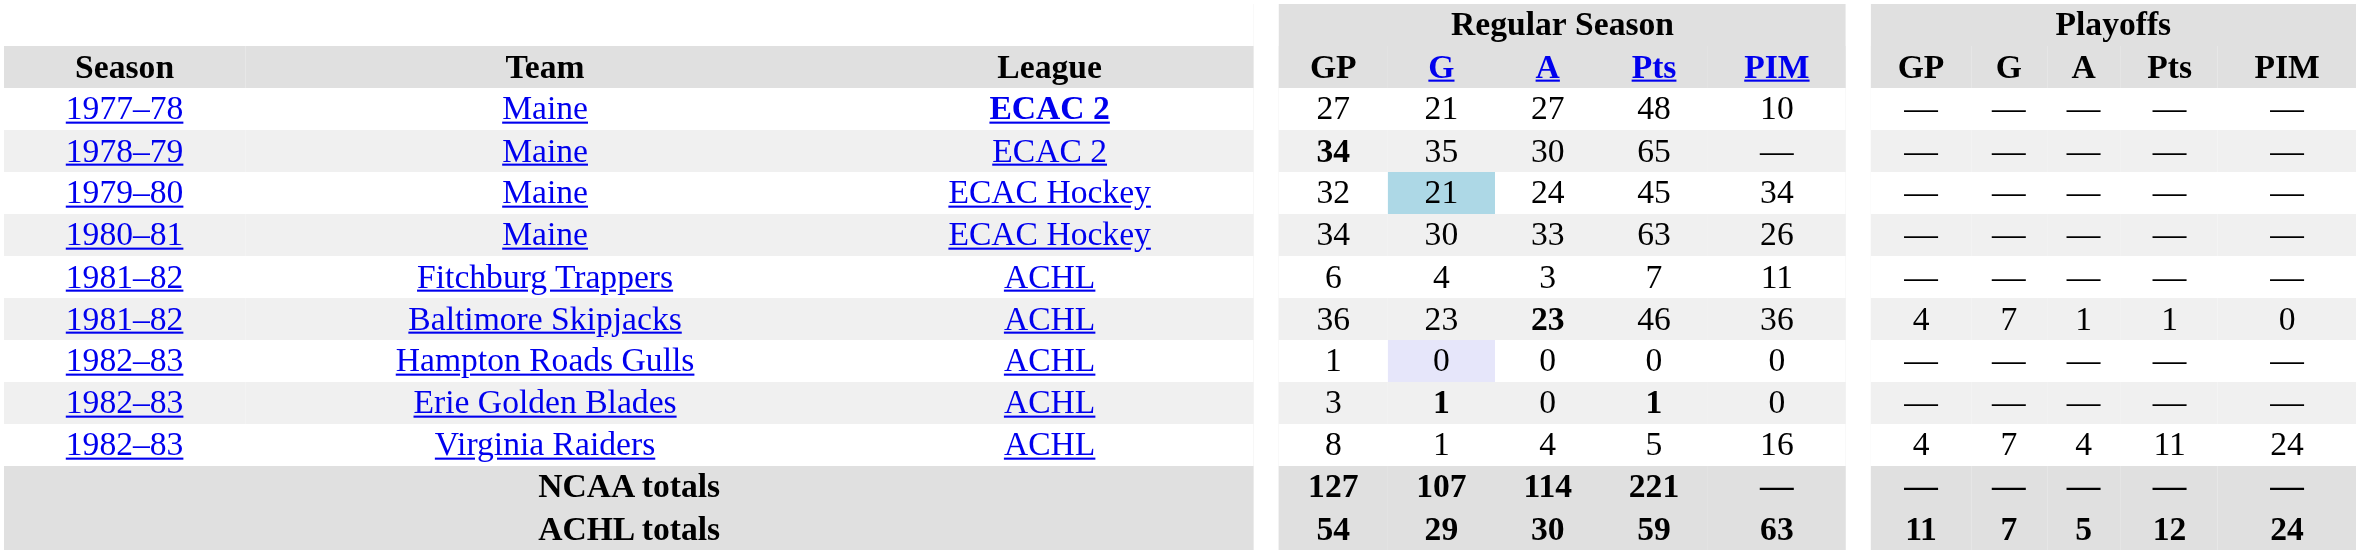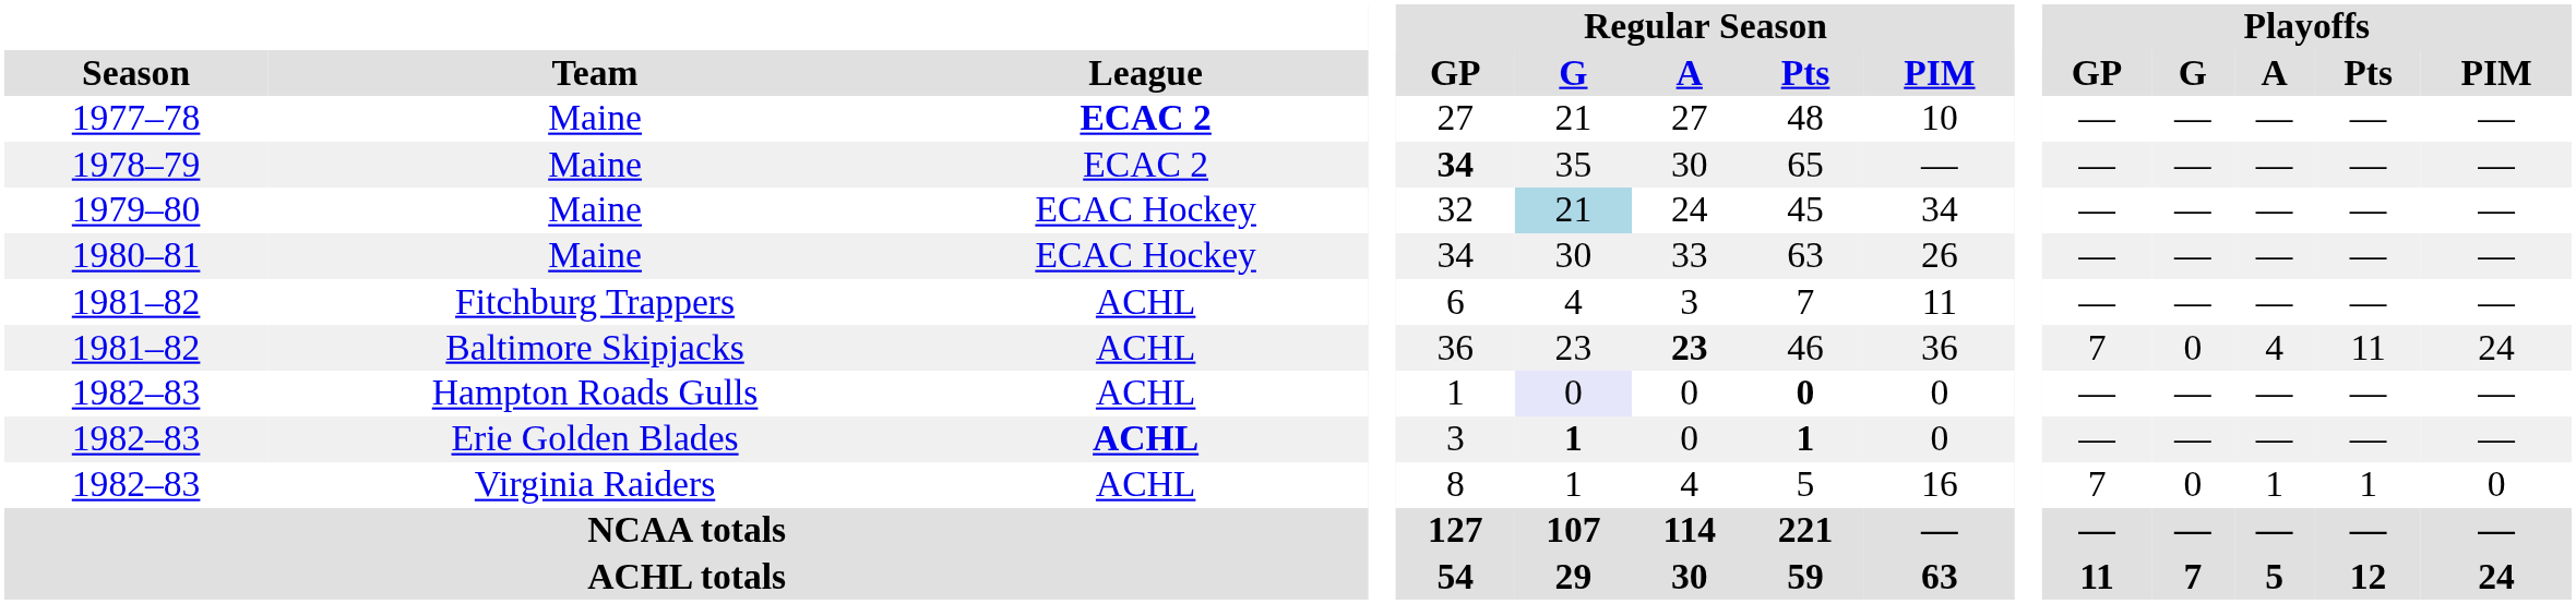 <table border="0" cellpadding="1" cellspacing="0" style="text-align:center; width:70em">
 <tr bgcolor="#e0e0e0">
 <th colspan="3"  bgcolor="#ffffff"> </th>
 <th rowspan="99" bgcolor="#ffffff"> </th>
 <th colspan="5">Regular Season</th>
 <th rowspan="99" bgcolor="#ffffff"> </th>
 <th colspan="5">Playoffs</th>
 </tr>
 <tr bgcolor="#e0e0e0">
 <th>Season</th>
 <th>Team</th>
 <th>League</th>
 <th>GP</th>
 <th><a href='#'>G</a></th>
 <th><a href='#'>A</a></th>
 <th><a href='#'>Pts</a></th>
 <th><a href='#'>PIM</a></th>
 <th>GP</th>
 <th>G</th>
 <th>A</th>
 <th>Pts</th>
 <th>PIM</th>
 </tr>
 <tr>
 <td><a href='#'>1977–78</a></td>
 <td><a href='#'>Maine</a></td>
 <td><strong><a href='#'>ECAC 2</a></strong></td>
 <td>27</td>
 <td>21</td>
 <td>27</td>
 <td>48</td>
 <td>10</td>
 <td>—</td>
 <td>—</td>
 <td>—</td>
 <td>—</td>
 <td>—</td>
 </tr>
 <tr bgcolor="f0f0f0">
 <td><a href='#'>1978–79</a></td>
 <td><a href='#'>Maine</a></td>
 <td><a href='#'>ECAC 2</a></td>
 <td><strong>34</strong></td>
 <td>35</td>
 <td>30</td>
 <td>65</td>
 <td>—</td>
 <td>—</td>
 <td>—</td>
 <td>—</td>
 <td>—</td>
 <td>—</td>
 </tr>
 <tr>
 <td><a href='#'>1979–80</a></td>
 <td><a href='#'>Maine</a></td>
 <td><a href='#'>ECAC Hockey</a></td>
 <td>32</td>
 <td style="background: lightblue;">21</td>
 <td>24</td>
 <td>45</td>
 <td>34</td>
 <td>—</td>
 <td>—</td>
 <td>—</td>
 <td>—</td>
 <td>—</td>
 </tr>
 <tr bgcolor="f0f0f0">
 <td><a href='#'>1980–81</a></td>
 <td><a href='#'>Maine</a></td>
 <td><a href='#'>ECAC Hockey</a></td>
 <td>34</td>
 <td>30</td>
 <td>33</td>
 <td>63</td>
 <td>26</td>
 <td>—</td>
 <td>—</td>
 <td>—</td>
 <td>—</td>
 <td>—</td>
 </tr>
 <tr>
 <td><a href='#'>1981–82</a></td>
 <td><a href='#'>Fitchburg Trappers</a></td>
 <td><a href='#'>ACHL</a></td>
 <td>6</td>
 <td>4</td>
 <td>3</td>
 <td>7</td>
 <td>11</td>
 <td>—</td>
 <td>—</td>
 <td>—</td>
 <td>—</td>
 <td>—</td>
 </tr>
 <tr bgcolor="f0f0f0">
 <td><a href='#'>1981–82</a></td>
 <td><a href='#'>Baltimore Skipjacks</a></td>
 <td><a href='#'>ACHL</a></td>
 <td>36</td>
 <td>23</td>
 <td><strong>23</strong></td>
 <td>46</td>
 <td>36</td>
+<td>7</td>
+<td>0</td>
 <td>4</td>
-<td>7</td>
-<td>1</td>
-<td>1</td>
-<td>0</td>
+<td>11</td>
+<td>24</td>
 </tr>
 <tr>
 <td><a href='#'>1982–83</a></td>
 <td><a href='#'>Hampton Roads Gulls</a></td>
 <td><a href='#'>ACHL</a></td>
 <td>1</td>
 <td style="background: lavender;">0</td>
 <td>0</td>
-<td>0</td>
+<td><strong>0</strong></td>
 <td>0</td>
 <td>—</td>
 <td>—</td>
 <td>—</td>
 <td>—</td>
 <td>—</td>
 </tr>
 <tr bgcolor="f0f0f0">
 <td><a href='#'>1982–83</a></td>
 <td><a href='#'>Erie Golden Blades</a></td>
-<td><a href='#'>ACHL</a></td>
+<td><strong><a href='#'>ACHL</a></strong></td>
 <td>3</td>
 <td><strong>1</strong></td>
 <td>0</td>
 <td><strong>1</strong></td>
 <td>0</td>
 <td>—</td>
 <td>—</td>
 <td>—</td>
 <td>—</td>
 <td>—</td>
 </tr>
 <tr>
 <td><a href='#'>1982–83</a></td>
 <td><a href='#'>Virginia Raiders</a></td>
 <td><a href='#'>ACHL</a></td>
 <td>8</td>
 <td>1</td>
 <td>4</td>
 <td>5</td>
 <td>16</td>
-<td>4</td>
 <td>7</td>
-<td>4</td>
-<td>11</td>
-<td>24</td>
+<td>0</td>
+<td>1</td>
+<td>1</td>
+<td>0</td>
 </tr>
 <tr bgcolor="#e0e0e0">
 <th colspan="3">NCAA totals</th>
 <th>127</th>
 <th>107</th>
 <th>114</th>
 <th>221</th>
 <th>—</th>
 <th>—</th>
 <th>—</th>
 <th>—</th>
 <th>—</th>
 <th>—</th>
 </tr>
 <tr bgcolor="#e0e0e0">
 <th colspan="3">ACHL totals</th>
 <th>54</th>
 <th>29</th>
 <th>30</th>
 <th>59</th>
 <th>63</th>
 <th>11</th>
 <th>7</th>
 <th>5</th>
 <th>12</th>
 <th>24</th>
 </tr>
 </table>
